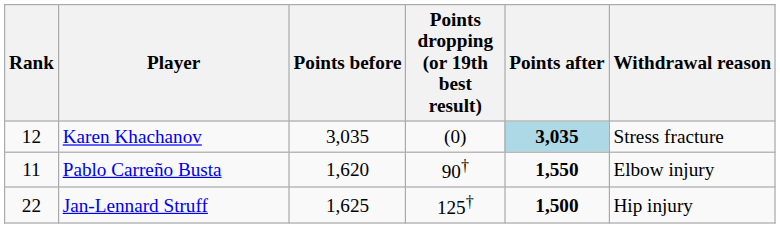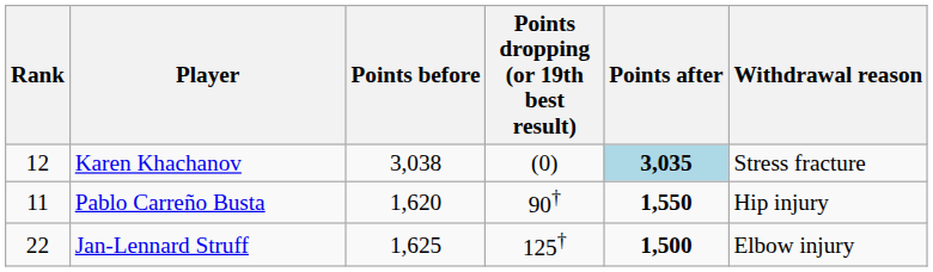 <table class="wikitable sortable">
 <tr>
 <th>Rank</th>
 <th style="width:185px;">Player</th>
 <th>Points before</th>
 <th style="width:75px;">Points dropping (or 19th best result)</th>
 <th>Points after</th>
 <th>Withdrawal reason</th>
 </tr>
 <tr>
 <td style="text-align:center;">12</td>
 <td> <a href='#'>Karen Khachanov</a></td>
-<td style="text-align:center;">3,035</td>
+<td style="text-align:center;">3,038</td>
 <td style="text-align:center;">(0)</td>
 <td style="background: lightblue; text-align:center;"><strong>3,035</strong></td>
 <td>Stress fracture</td>
 </tr>
 <tr>
 <td style="text-align:center;">11</td>
 <td> <a href='#'>Pablo Carreño Busta</a></td>
 <td style="text-align:center;">1,620</td>
 <td style="text-align:center;">90<sup>†</sup></td>
 <td style="text-align:center;"><strong>1,550</strong></td>
-<td>Elbow injury</td>
+<td>Hip injury</td>
 </tr>
 <tr>
 <td style="text-align:center;">22</td>
 <td> <a href='#'>Jan-Lennard Struff</a></td>
 <td style="text-align:center;">1,625</td>
 <td style="text-align:center;">125<sup>†</sup></td>
 <td style="text-align:center;"><strong>1,500</strong></td>
-<td>Hip injury</td>
+<td>Elbow injury</td>
 </tr>
 </table>
